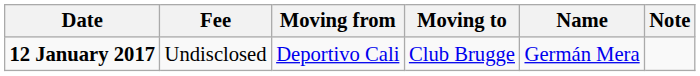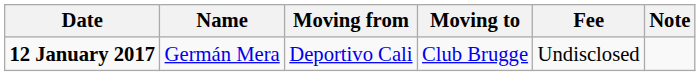 <table class="wikitable sortable">
 <tr>
 <th>Date</th>
-<th>Fee</th>
+<th>Name</th>
 <th>Moving from</th>
 <th>Moving to</th>
-<th>Name</th>
+<th>Fee</th>
 <th>Note</th>
 </tr>
 <tr>
 <td><strong>12 January 2017</strong></td>
-<td>Undisclosed </td>
+<td> <a href='#'>Germán Mera</a></td>
 <td> <a href='#'>Deportivo Cali</a></td>
 <td> <a href='#'>Club Brugge</a></td>
-<td> <a href='#'>Germán Mera</a></td>
+<td>Undisclosed </td>
 <td></td>
 </tr>
 </table>
